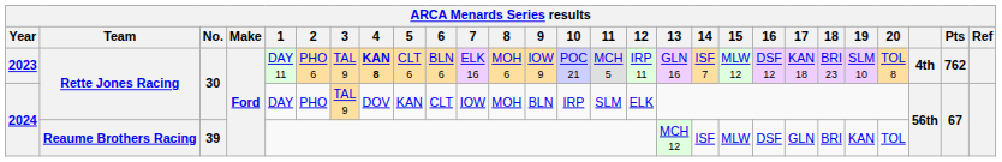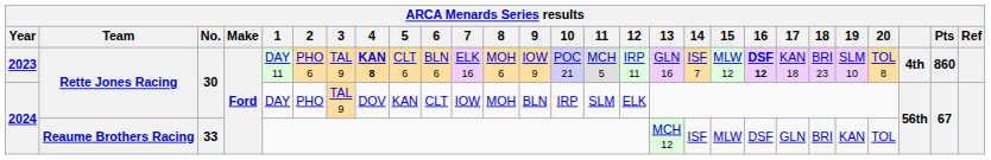 <table class="wikitable" style="text-align:center; font-size:75%">
 <tr>
 <th colspan=27><a href='#'>ARCA Menards Series</a> results</th>
 </tr>
 <tr>
 <th>Year</th>
 <th>Team</th>
 <th>No.</th>
 <th>Make</th>
 <th>1</th>
 <th>2</th>
 <th>3</th>
 <th>4</th>
 <th>5</th>
 <th>6</th>
 <th>7</th>
 <th>8</th>
 <th>9</th>
 <th>10</th>
 <th>11</th>
 <th>12</th>
 <th>13</th>
 <th>14</th>
 <th>15</th>
 <th>16</th>
 <th>17</th>
 <th>18</th>
 <th>19</th>
 <th>20</th>
 <th></th>
 <th>Pts</th>
 <th>Ref</th>
 </tr>
 <tr>
 <th><a href='#'>2023</a></th>
 <th rowspan=2><a href='#'>Rette Jones Racing</a></th>
 <th rowspan=2>30</th>
 <th rowspan=3><a href='#'>Ford</a></th>
 <td style="background:#DFFFDF;"><a href='#'>DAY</a><br><small>11</small></td>
 <td style="background:#FFDF9F;"><a href='#'>PHO</a><br><small>6</small></td>
 <td style="background:#FFDF9F;"><a href='#'>TAL</a><br><small>9</small></td>
 <td style="background:#FFDF9F;"><strong><a href='#'>KAN</a><br><small>8</small></strong></td>
 <td style="background:#FFDF9F;"><a href='#'>CLT</a><br><small>6</small></td>
 <td style="background:#FFDF9F;"><a href='#'>BLN</a><br><small>6</small></td>
 <td style="background:#EFCFFF;"><a href='#'>ELK</a><br><small>16</small></td>
 <td style="background:#FFDF9F;"><a href='#'>MOH</a><br><small>6</small></td>
 <td style="background:#FFDF9F;"><a href='#'>IOW</a><br><small>9</small></td>
 <td style="background:#CFCFFF;"><a href='#'>POC</a><br><small>21</small></td>
 <td style="background:#DFDFDF;"><a href='#'>MCH</a><br><small>5</small></td>
 <td style="background:#DFFFDF;"><a href='#'>IRP</a><br><small>11</small></td>
 <td style="background:#EFCFFF;"><a href='#'>GLN</a><br><small>16</small></td>
 <td style="background:#FFDF9F;"><a href='#'>ISF</a><br><small>7</small></td>
 <td style="background:#DFFFDF;"><a href='#'>MLW</a><br><small>12</small></td>
-<td style="background:#EFCFFF;"><a href='#'>DSF</a><br><small>12</small></td>
+<td style="background:#EFCFFF;"><strong><a href='#'>DSF</a><br><small>12</small></strong></td>
 <td style="background:#EFCFFF;"><a href='#'>KAN</a><br><small>18</small></td>
 <td style="background:#EFCFFF;"><a href='#'>BRI</a><br><small>23</small></td>
 <td style="background:#EFCFFF;"><a href='#'>SLM</a><br><small>10</small></td>
 <td style="background:#FFDF9F;"><a href='#'>TOL</a><br><small>8</small></td>
 <th>4th</th>
-<th>762</th>
+<th>860</th>
 <th></th>
 </tr>
 <tr>
 <th rowspan=2><a href='#'>2024</a></th>
 <td><a href='#'>DAY</a></td>
 <td><a href='#'>PHO</a></td>
 <td style="background:#FFDF9F;"><a href='#'>TAL</a><br><small>9</small></td>
 <td><a href='#'>DOV</a></td>
 <td><a href='#'>KAN</a></td>
 <td><a href='#'>CLT</a></td>
 <td><a href='#'>IOW</a></td>
 <td><a href='#'>MOH</a></td>
 <td><a href='#'>BLN</a></td>
 <td><a href='#'>IRP</a></td>
 <td><a href='#'>SLM</a></td>
 <td><a href='#'>ELK</a></td>
 <td colspan=8></td>
 <th rowspan=2>56th</th>
 <th rowspan=2>67</th>
 <th rowspan=2></th>
 </tr>
 <tr>
 <th><a href='#'>Reaume Brothers Racing</a></th>
-<th>39</th>
+<th>33</th>
 <td colspan=12></td>
 <td style="background:#DFFFDF;"><a href='#'>MCH</a><br><small>12</small></td>
 <td><a href='#'>ISF</a></td>
 <td><a href='#'>MLW</a></td>
 <td><a href='#'>DSF</a></td>
 <td><a href='#'>GLN</a></td>
 <td><a href='#'>BRI</a></td>
 <td><a href='#'>KAN</a></td>
 <td><a href='#'>TOL</a></td>
 </tr>
 </table>
